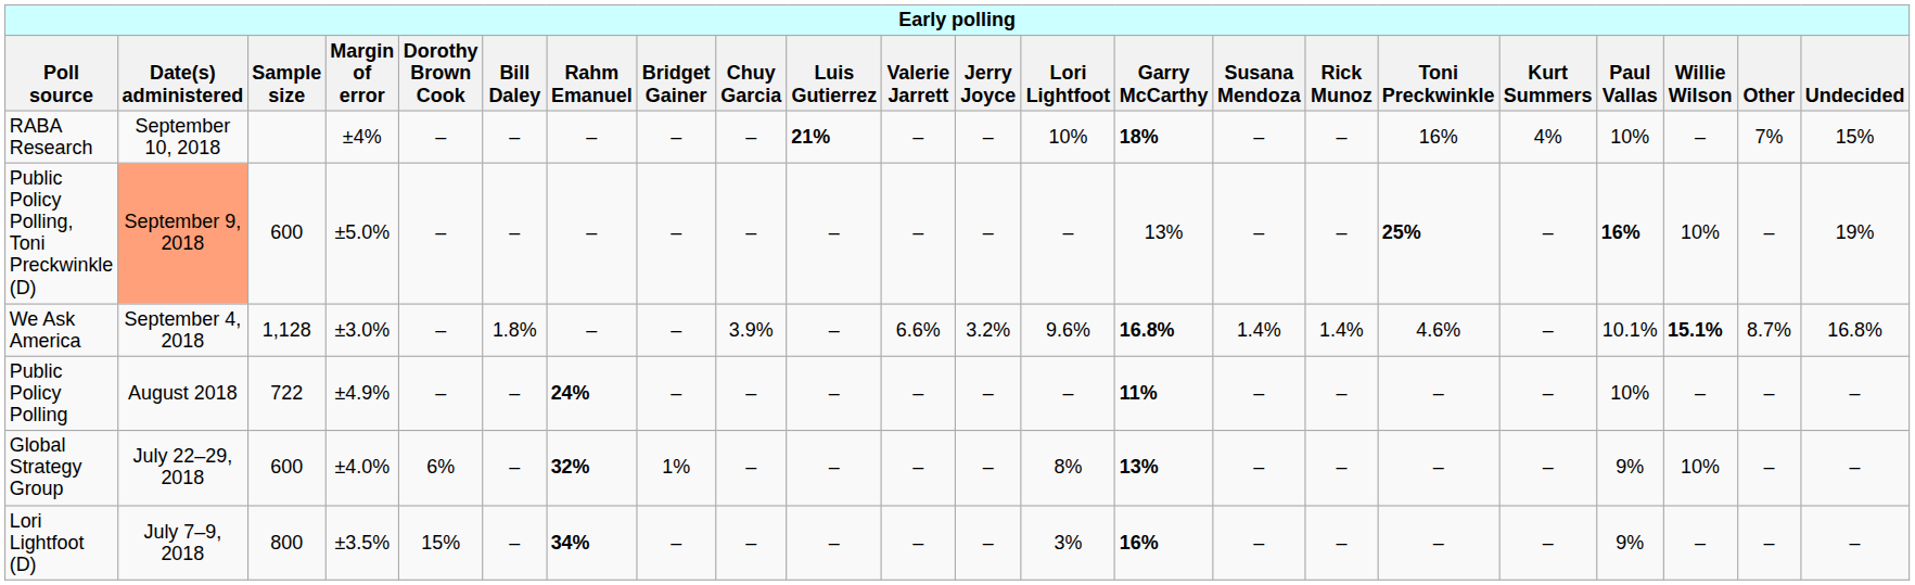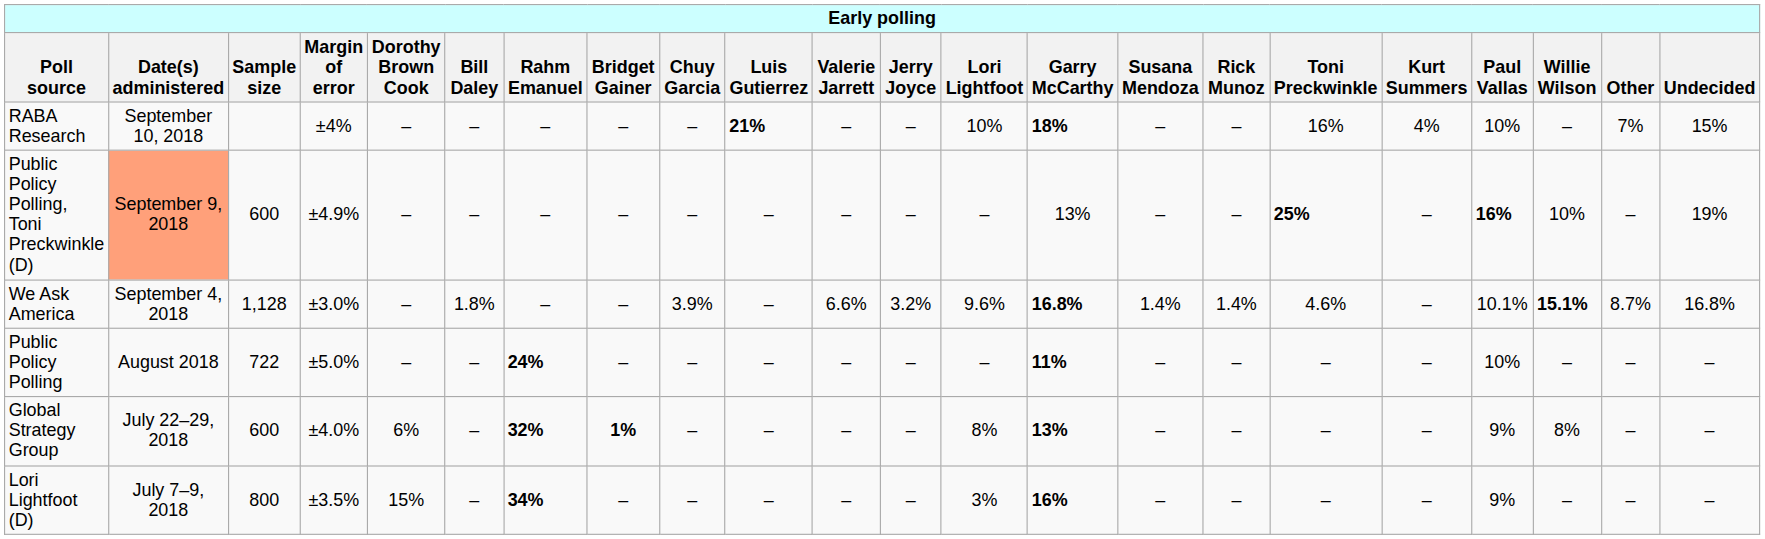 <table class="wikitable collapsible collapsed" style="text-align:left; border:0; margin-top:0.2em;">
 <tr>
 <th colspan=22 style="background:#cff;">Early polling</th>
 </tr>
 <tr valign=bottom>
 <th>Poll source</th>
 <th>Date(s)<br>administered</th>
 <th>Sample<br>size</th>
 <th>Margin<br>of error</th>
 <th style="width:75px;">Dorothy<br>Brown Cook</th>
 <th style="width:75px;">Bill<br>Daley</th>
 <th style="width:75px;">Rahm<br>Emanuel</th>
 <th style="width:75px;">Bridget<br>Gainer</th>
 <th style="width:75px;">Chuy<br>Garcia</th>
 <th style="width:75px;">Luis<br>Gutierrez</th>
 <th style="width:75px;">Valerie<br>Jarrett</th>
 <th style="width:75px;">Jerry<br>Joyce</th>
 <th style="width:75px;">Lori<br>Lightfoot</th>
 <th style="width:75px;">Garry<br>McCarthy</th>
 <th style="width:75px;">Susana<br>Mendoza</th>
 <th style="width:75px;">Rick<br>Munoz</th>
 <th style="width:75px;">Toni<br>Preckwinkle</th>
 <th style="width:75px;">Kurt<br>Summers</th>
 <th style="width:75px;">Paul<br>Vallas</th>
 <th style="width:75px;">Willie<br>Wilson</th>
 <th style="width:75px;">Other</th>
 <th style="width:75px;">Undecided</th>
 </tr>
 <tr>
 <td>RABA Research</td>
 <td align=center>September 10, 2018</td>
 <td align=center></td>
 <td align=center>±4%</td>
 <td align=center>–</td>
 <td align=center>–</td>
 <td align=center>–</td>
 <td align=center>–</td>
 <td align=center>–</td>
 <td><strong> 21%</strong></td>
 <td align=center>–</td>
 <td align=center>–</td>
 <td align=center>10%</td>
 <td><strong>18%</strong></td>
 <td align=center>–</td>
 <td align=center>–</td>
 <td align=center>16%</td>
 <td align=center>4%</td>
 <td align=center>10%</td>
 <td align=center>–</td>
 <td align=center>7%</td>
 <td align=center>15%</td>
 </tr>
 <tr>
 <td>Public Policy Polling, Toni Preckwinkle (D)</td>
 <td align=center style="background: lightsalmon;">September 9, 2018</td>
 <td align=center>600</td>
-<td align=center>±5.0%</td>
+<td align=center>±4.9%</td>
 <td align=center>–</td>
 <td align=center>–</td>
 <td align=center>–</td>
 <td align=center>–</td>
 <td align=center>–</td>
 <td align=center>–</td>
 <td align=center>–</td>
 <td align=center>–</td>
 <td align=center>–</td>
 <td align=center>13%</td>
 <td align=center>–</td>
 <td align=center>–</td>
 <td><strong>25%</strong></td>
 <td align=center>–</td>
 <td><strong>16%</strong></td>
 <td align=center>10%</td>
 <td align=center>–</td>
 <td align=center>19%</td>
 </tr>
 <tr>
 <td>We Ask America</td>
 <td align=center>September 4, 2018</td>
 <td align=center>1,128</td>
 <td align=center>±3.0%</td>
 <td align=center>–</td>
 <td align=center>1.8%</td>
 <td align=center>–</td>
 <td align=center>–</td>
 <td align=center>3.9%</td>
 <td align=center>–</td>
 <td align=center>6.6%</td>
 <td align=center>3.2%</td>
 <td align=center>9.6%</td>
 <td><strong>16.8%</strong></td>
 <td align=center>1.4%</td>
 <td align=center>1.4%</td>
 <td align=center>4.6%</td>
 <td align=center>–</td>
 <td align=center>10.1%</td>
 <td><strong>15.1%</strong></td>
 <td align=center>8.7%</td>
 <td align=center>16.8%</td>
 </tr>
 <tr>
 <td>Public Policy Polling</td>
 <td align=center>August 2018</td>
 <td align=center>722</td>
-<td align=center>±4.9%</td>
+<td align=center>±5.0%</td>
 <td align=center>–</td>
 <td align=center>–</td>
 <td><strong>24%</strong></td>
 <td align=center>–</td>
 <td align=center>–</td>
 <td align=center>–</td>
 <td align=center>–</td>
 <td align=center>–</td>
 <td align=center>–</td>
 <td><strong>11%</strong></td>
 <td align=center>–</td>
 <td align=center>–</td>
 <td align=center>–</td>
 <td align=center>–</td>
 <td align=center>10%</td>
 <td align=center>–</td>
 <td align=center>–</td>
 <td align=center>–</td>
 </tr>
 <tr>
 <td>Global Strategy Group</td>
 <td align=center>July 22–29, 2018</td>
 <td align=center>600</td>
 <td align=center>±4.0%</td>
 <td align=center>6%</td>
 <td align=center>–</td>
 <td><strong>32%</strong></td>
-<td align=center>1%</td>
+<td align=center><strong>1%</strong></td>
 <td align=center>–</td>
 <td align=center>–</td>
 <td align=center>–</td>
 <td align=center>–</td>
 <td align=center>8%</td>
 <td><strong>13%</strong></td>
 <td align=center>–</td>
 <td align=center>–</td>
 <td align=center>–</td>
 <td align=center>–</td>
 <td align=center>9%</td>
-<td align=center>10%</td>
+<td align=center>8%</td>
 <td align=center>–</td>
 <td align=center>–</td>
 </tr>
 <tr>
 <td>Lori Lightfoot (D)</td>
 <td align=center>July 7–9, 2018</td>
 <td align=center>800</td>
 <td align=center>±3.5%</td>
 <td align=center>15%</td>
 <td align=center>–</td>
 <td><strong>34%</strong></td>
 <td align=center>–</td>
 <td align=center>–</td>
 <td align=center>–</td>
 <td align=center>–</td>
 <td align=center>–</td>
 <td align=center>3%</td>
 <td><strong>16%</strong></td>
 <td align=center>–</td>
 <td align=center>–</td>
 <td align=center>–</td>
 <td align=center>–</td>
 <td align=center>9%</td>
 <td align=center>–</td>
 <td align=center>–</td>
 <td align=center>–</td>
 </tr>
 </table>
